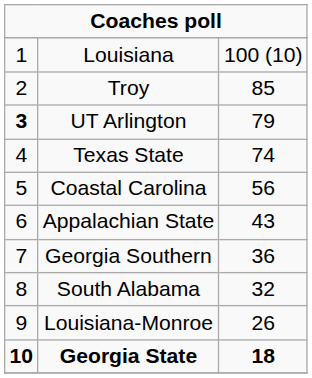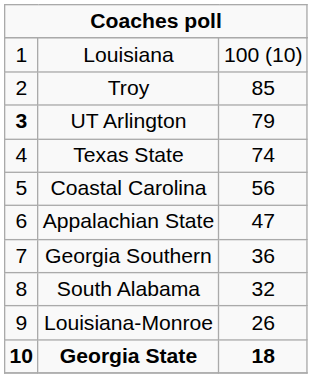 <table class="wikitable">
 <tr align="center">
 <td align="center" Colspan="3"><strong>Coaches poll</strong></td>
 </tr>
 <tr align="center">
 </tr>
 <tr align="center">
 <td>1</td>
 <td>Louisiana</td>
 <td>100 (10)</td>
 </tr>
 <tr align="center">
 <td>2</td>
 <td>Troy</td>
 <td>85</td>
 </tr>
 <tr align="center">
 <td><strong>3</strong></td>
 <td>UT Arlington</td>
 <td>79</td>
 </tr>
 <tr align="center">
 <td>4</td>
 <td>Texas State</td>
 <td>74</td>
 </tr>
 <tr align="center">
 <td>5</td>
 <td>Coastal Carolina</td>
 <td>56</td>
 </tr>
 <tr align="center">
 <td>6</td>
 <td>Appalachian State</td>
-<td>43</td>
+<td>47</td>
 </tr>
 <tr align="center">
 <td>7</td>
 <td>Georgia Southern</td>
 <td>36</td>
 </tr>
 <tr align="center">
 <td>8</td>
 <td>South Alabama</td>
 <td>32</td>
 </tr>
 <tr align="center">
 <td>9</td>
 <td>Louisiana-Monroe</td>
 <td>26</td>
 </tr>
 <tr align="center">
 <td><strong>10</strong></td>
 <td><strong>Georgia State</strong></td>
 <td><strong>18</strong></td>
 </tr>
 <tr align="center">
 </tr>
 </table>
